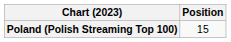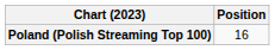 <table class="wikitable plainrowheaders" style="text-align:center">
 <tr>
 <th scope="col">Chart (2023)</th>
 <th scope="col">Position</th>
 </tr>
 <tr>
 <th scope="row">Poland (Polish Streaming Top 100)</th>
-<td>15</td>
+<td>16</td>
 </tr>
 </table>
